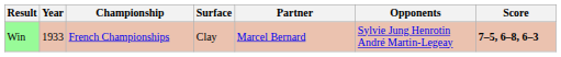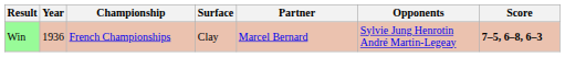 <table class="sortable wikitable">
 <tr>
 <th style="width:40px">Result</th>
 <th style="width:30px">Year</th>
 <th style="width:180px">Championship</th>
 <th style="width:50px">Surface</th>
 <th style="width:170px">Partner</th>
 <th style="width:170px">Opponents</th>
 <th style="width:110px" class="unsortable">Score</th>
 </tr>
 <tr style="background:#ebc2af;">
 <td style="background:#98fb98;">Win</td>
-<td>1933</td>
+<td>1936</td>
 <td><a href='#'>French Championships</a></td>
 <td>Clay</td>
 <td> <a href='#'>Marcel Bernard</a></td>
 <td> <a href='#'>Sylvie Jung Henrotin</a><br> <a href='#'>André Martin-Legeay</a></td>
 <td><strong>7–5, 6–8, 6–3</strong></td>
 </tr>
 </table>
